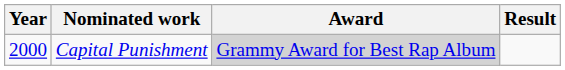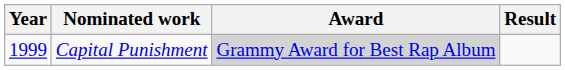 <table class="wikitable">
 <tr>
 <th>Year</th>
 <th>Nominated work</th>
 <th>Award</th>
 <th>Result</th>
 </tr>
 <tr>
-<td><a href='#'>2000</a></td>
+<td><a href='#'>1999</a></td>
 <td><a href='#'><em>Capital Punishment</em></a></td>
 <td style="background: lightgrey;"><a href='#'>Grammy Award for Best Rap Album</a></td>
 <td></td>
 </tr>
 </table>
